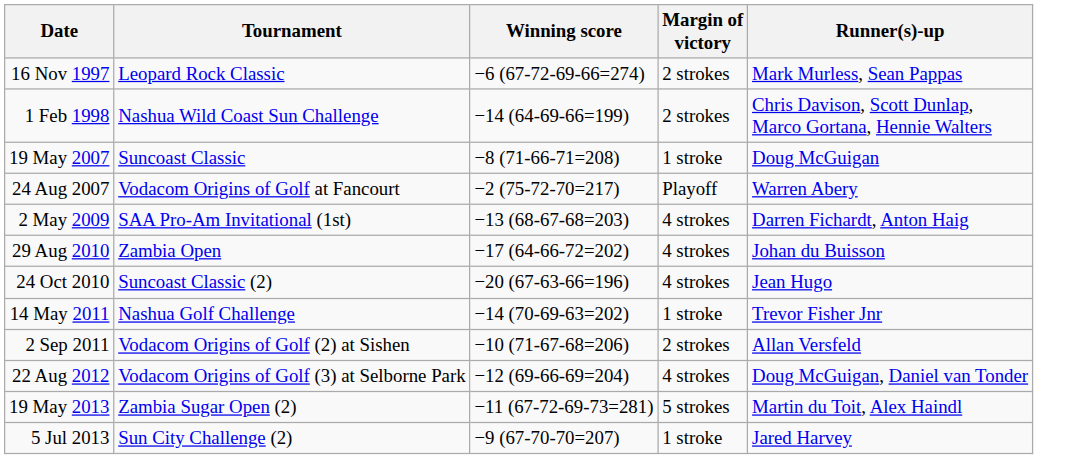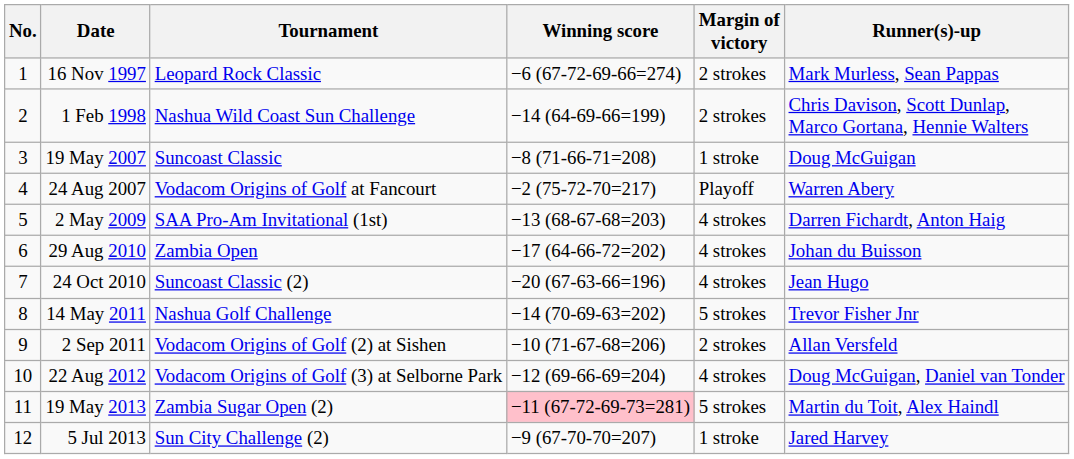 <table class="wikitable" style="font-size:95%;">
 <tr>
+<th>No.</th>
 <th>Date</th>
 <th>Tournament</th>
 <th>Winning score</th>
 <th>Margin of<br>victory</th>
 <th>Runner(s)-up</th>
 </tr>
 <tr>
+<td align=center>1</td>
 <td align=right>16 Nov <a href='#'>1997</a></td>
 <td><a href='#'>Leopard Rock Classic</a></td>
 <td>−6 (67-72-69-66=274)</td>
 <td>2 strokes</td>
 <td> <a href='#'>Mark Murless</a>,  <a href='#'>Sean Pappas</a></td>
 </tr>
 <tr>
+<td align=center>2</td>
 <td align=right>1 Feb <a href='#'>1998</a></td>
 <td><a href='#'>Nashua Wild Coast Sun Challenge</a></td>
 <td>−14 (64-69-66=199)</td>
 <td>2 strokes</td>
 <td> <a href='#'>Chris Davison</a>,  <a href='#'>Scott Dunlap</a>,<br> <a href='#'>Marco Gortana</a>,  <a href='#'>Hennie Walters</a></td>
 </tr>
 <tr>
+<td align=center>3</td>
 <td align=right>19 May <a href='#'>2007</a></td>
 <td><a href='#'>Suncoast Classic</a></td>
 <td>−8 (71-66-71=208)</td>
 <td>1 stroke</td>
 <td> <a href='#'>Doug McGuigan</a></td>
 </tr>
 <tr>
+<td align=center>4</td>
 <td align=right>24 Aug 2007</td>
 <td><a href='#'>Vodacom Origins of Golf</a> at Fancourt</td>
 <td>−2 (75-72-70=217)</td>
 <td>Playoff</td>
 <td> <a href='#'>Warren Abery</a></td>
 </tr>
 <tr>
+<td align=center>5</td>
 <td align=right>2 May <a href='#'>2009</a></td>
 <td><a href='#'>SAA Pro-Am Invitational</a> (1st)</td>
 <td>−13 (68-67-68=203)</td>
 <td>4 strokes</td>
 <td> <a href='#'>Darren Fichardt</a>,  <a href='#'>Anton Haig</a></td>
 </tr>
 <tr>
+<td align=center>6</td>
 <td align=right>29 Aug <a href='#'>2010</a></td>
 <td><a href='#'>Zambia Open</a></td>
 <td>−17 (64-66-72=202)</td>
 <td>4 strokes</td>
 <td> <a href='#'>Johan du Buisson</a></td>
 </tr>
 <tr>
+<td align=center>7</td>
 <td align=right>24 Oct 2010</td>
 <td><a href='#'>Suncoast Classic</a> (2)</td>
 <td>−20 (67-63-66=196)</td>
 <td>4 strokes</td>
 <td> <a href='#'>Jean Hugo</a></td>
 </tr>
 <tr>
+<td align=center>8</td>
 <td align=right>14 May <a href='#'>2011</a></td>
 <td><a href='#'>Nashua Golf Challenge</a></td>
 <td>−14 (70-69-63=202)</td>
-<td>1 stroke</td>
+<td>5 strokes</td>
 <td> <a href='#'>Trevor Fisher Jnr</a></td>
 </tr>
 <tr>
+<td align=center>9</td>
 <td align=right>2 Sep 2011</td>
 <td><a href='#'>Vodacom Origins of Golf</a> (2) at Sishen</td>
 <td>−10 (71-67-68=206)</td>
 <td>2 strokes</td>
 <td> <a href='#'>Allan Versfeld</a></td>
 </tr>
 <tr>
+<td align=center>10</td>
 <td align=right>22 Aug <a href='#'>2012</a></td>
 <td><a href='#'>Vodacom Origins of Golf</a> (3) at Selborne Park</td>
 <td>−12 (69-66-69=204)</td>
 <td>4 strokes</td>
 <td> <a href='#'>Doug McGuigan</a>,  <a href='#'>Daniel van Tonder</a></td>
 </tr>
 <tr>
+<td align=center>11</td>
 <td align=right>19 May <a href='#'>2013</a></td>
 <td><a href='#'>Zambia Sugar Open</a> (2)</td>
-<td>−11 (67-72-69-73=281)</td>
+<td style="background: pink;">−11 (67-72-69-73=281)</td>
 <td>5 strokes</td>
 <td> <a href='#'>Martin du Toit</a>,  <a href='#'>Alex Haindl</a></td>
 </tr>
 <tr>
+<td align=center>12</td>
 <td align=right>5 Jul 2013</td>
 <td><a href='#'>Sun City Challenge</a> (2)</td>
 <td>−9 (67-70-70=207)</td>
 <td>1 stroke</td>
 <td> <a href='#'>Jared Harvey</a></td>
 </tr>
 </table>
